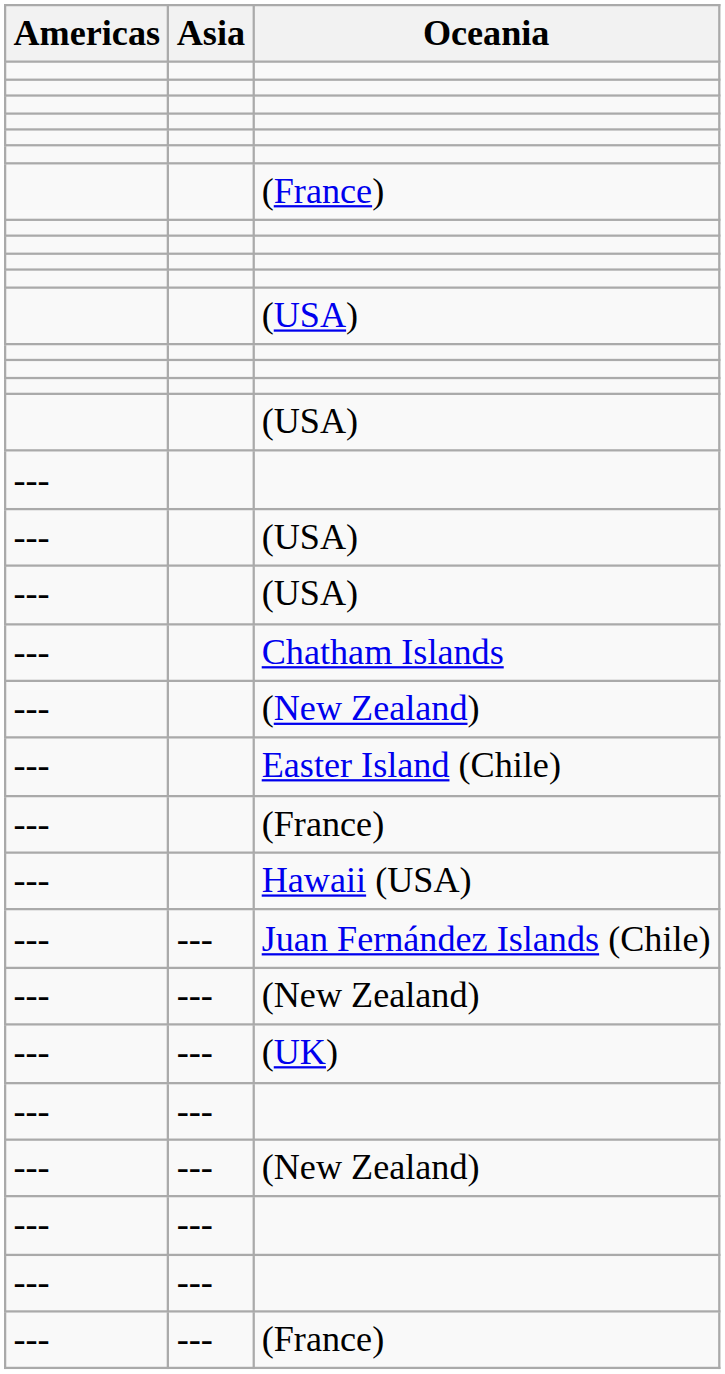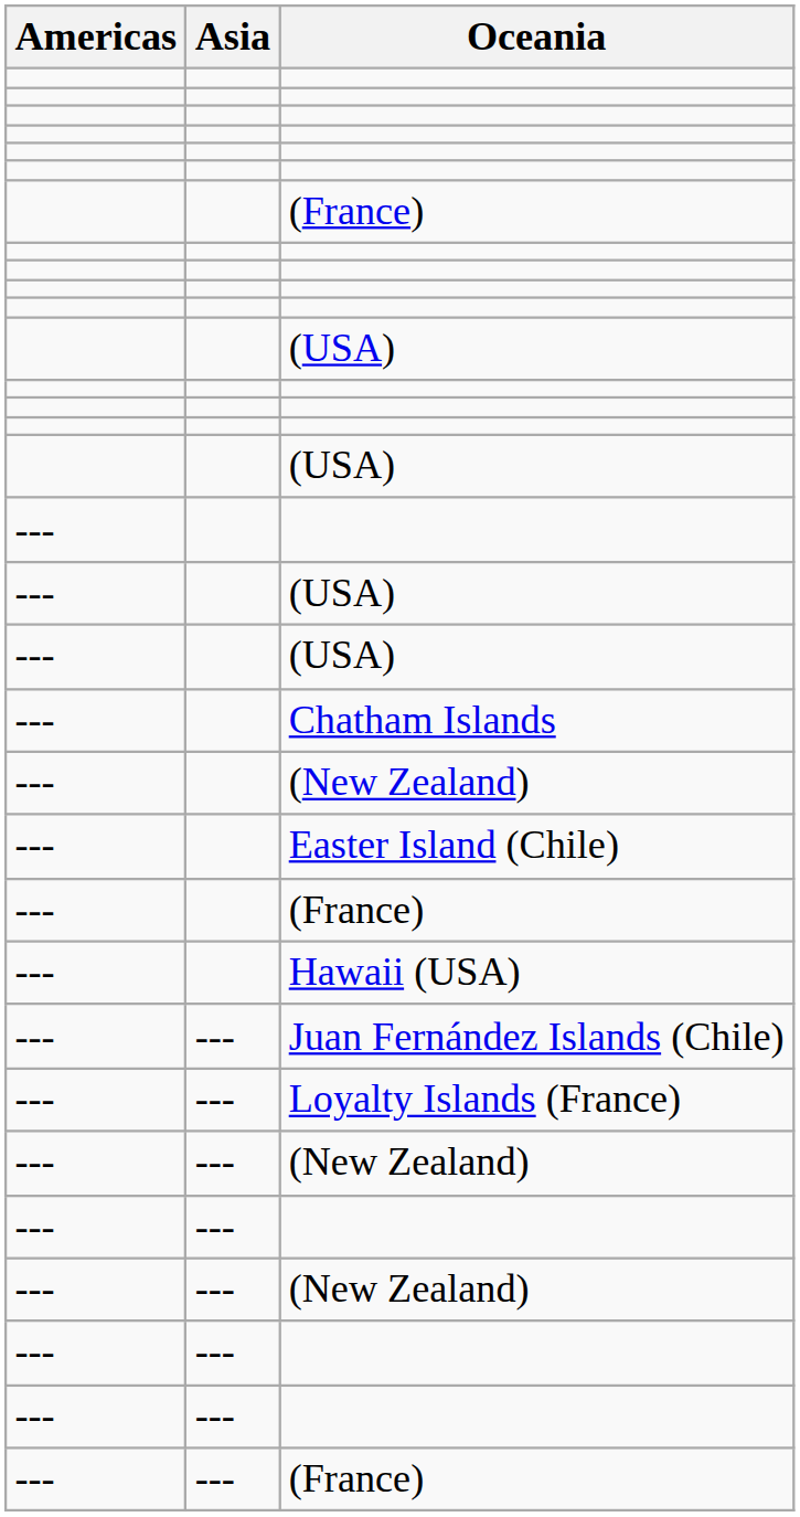 <table class="wikitable sortable">
 <tr>
 <th>Americas</th>
 <th>Asia</th>
 <th>Oceania</th>
 </tr>
 <tr>
 <td></td>
 <td></td>
 <td></td>
 </tr>
 <tr>
 <td></td>
 <td></td>
 <td></td>
 </tr>
 <tr>
 <td></td>
 <td></td>
 <td></td>
 </tr>
 <tr>
 <td></td>
 <td></td>
 <td></td>
 </tr>
 <tr>
 <td></td>
 <td></td>
 <td></td>
 </tr>
 <tr>
 <td></td>
 <td></td>
 <td></td>
 </tr>
 <tr>
 <td></td>
 <td></td>
 <td> (<a href='#'>France</a>)</td>
 </tr>
 <tr>
 <td></td>
 <td></td>
 <td></td>
 </tr>
 <tr>
 <td></td>
 <td></td>
 <td></td>
 </tr>
 <tr>
 <td></td>
 <td></td>
 <td></td>
 </tr>
 <tr>
 <td></td>
 <td></td>
 <td></td>
 </tr>
 <tr>
 <td></td>
 <td></td>
 <td> (<a href='#'>USA</a>)</td>
 </tr>
 <tr>
 <td></td>
 <td></td>
 <td></td>
 </tr>
 <tr>
 <td></td>
 <td></td>
 <td></td>
 </tr>
 <tr>
 <td></td>
 <td></td>
 <td></td>
 </tr>
 <tr>
 <td></td>
 <td></td>
 <td> (USA)</td>
 </tr>
 <tr>
 <td>---</td>
 <td></td>
 <td></td>
 </tr>
 <tr>
 <td>---</td>
 <td></td>
 <td> (USA)</td>
 </tr>
 <tr>
 <td>---</td>
 <td></td>
 <td> (USA)</td>
 </tr>
 <tr>
 <td>---</td>
 <td></td>
 <td> <a href='#'>Chatham Islands</a></td>
 </tr>
 <tr>
 <td>---</td>
 <td></td>
 <td> (<a href='#'>New Zealand</a>)</td>
 </tr>
 <tr>
 <td>---</td>
 <td></td>
 <td> <a href='#'>Easter Island</a> (Chile)</td>
 </tr>
 <tr>
 <td>---</td>
 <td></td>
 <td> (France)</td>
 </tr>
 <tr>
 <td>---</td>
 <td></td>
 <td> <a href='#'>Hawaii</a> (USA)</td>
 </tr>
 <tr>
 <td>---</td>
 <td>---</td>
 <td> <a href='#'>Juan Fernández Islands</a> (Chile)</td>
 </tr>
 <tr>
 <td>---</td>
 <td>---</td>
-<td> (New Zealand)</td>
+<td> <a href='#'>Loyalty Islands</a> (France)</td>
 </tr>
 <tr>
 <td>---</td>
 <td>---</td>
-<td> (<a href='#'>UK</a>)</td>
+<td> (New Zealand)</td>
 </tr>
 <tr>
 <td>---</td>
 <td>---</td>
 <td></td>
 </tr>
 <tr>
 <td>---</td>
 <td>---</td>
 <td> (New Zealand)</td>
 </tr>
 <tr>
 <td>---</td>
 <td>---</td>
 <td></td>
 </tr>
 <tr>
 <td>---</td>
 <td>---</td>
 <td></td>
 </tr>
 <tr>
 <td>---</td>
 <td>---</td>
 <td> (France)</td>
 </tr>
 </table>
